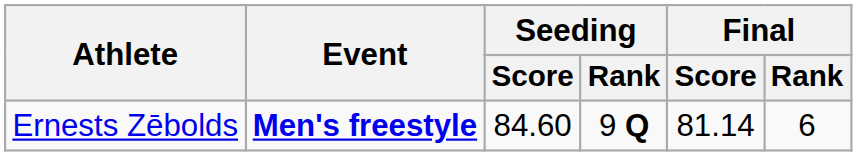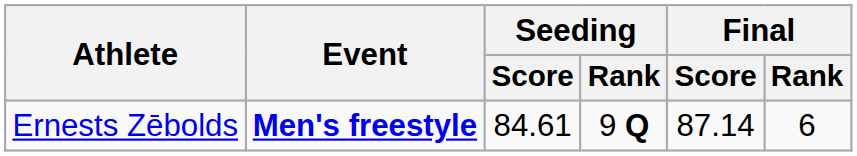 <table class=wikitable style=font-size:90%;text-align:center>
 <tr>
 <th rowspan=2>Athlete</th>
 <th rowspan=2>Event</th>
 <th colspan=2>Seeding</th>
 <th colspan=2>Final</th>
 </tr>
 <tr style=font-size:95%>
 <th>Score</th>
 <th>Rank</th>
 <th>Score</th>
 <th>Rank</th>
 </tr>
 <tr>
 <td align=left><a href='#'>Ernests Zēbolds</a></td>
 <td align=left><strong><a href='#'>Men's freestyle</a></strong></td>
-<td>84.60</td>
+<td>84.61</td>
 <td>9 <strong>Q</strong></td>
-<td>81.14</td>
+<td>87.14</td>
 <td>6</td>
 </tr>
 </table>
